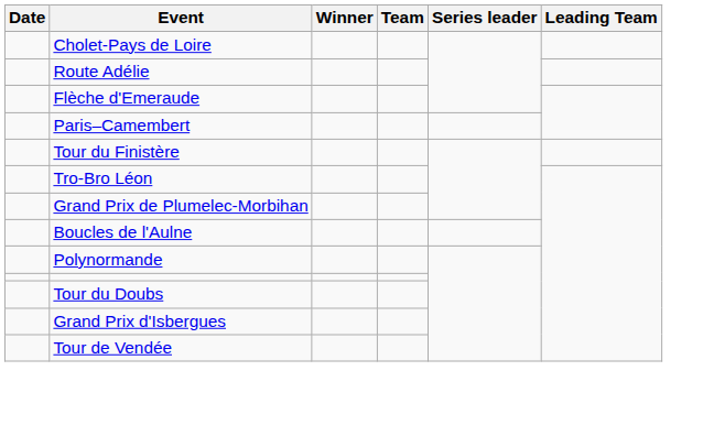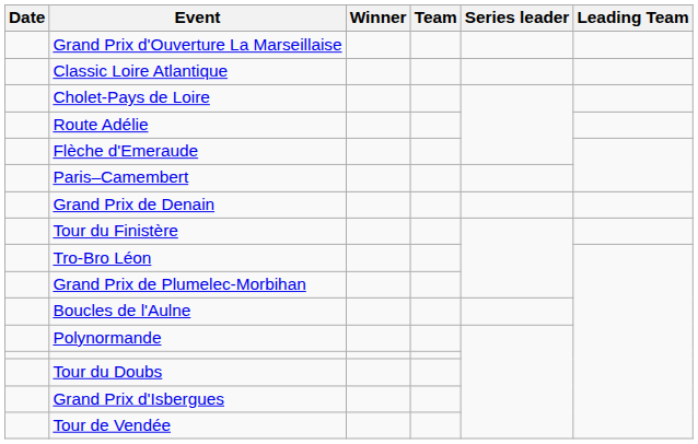 <table class="wikitable sortable">
 <tr>
 <th>Date</th>
 <th>Event</th>
 <th>Winner</th>
 <th>Team</th>
 <th class="unsortable">Series leader</th>
 <th class="unsortable">Leading Team</th>
+</tr>
+<tr>
+<td></td>
+<td><a href='#'>Grand Prix d'Ouverture La Marseillaise</a></td>
+<td></td>
+<td></td>
+<td></td>
+<td></td>
+</tr>
+<tr>
+<td></td>
+<td><a href='#'>Classic Loire Atlantique</a></td>
+<td></td>
+<td></td>
+<td></td>
+<td></td>
 </tr>
 <tr>
 <td></td>
 <td><a href='#'>Cholet-Pays de Loire</a></td>
 <td></td>
 <td></td>
 <td rowspan="3"></td>
 <td></td>
 </tr>
 <tr>
 <td></td>
 <td><a href='#'>Route Adélie</a></td>
 <td></td>
 <td></td>
 <td></td>
 </tr>
 <tr>
 <td></td>
 <td><a href='#'>Flèche d'Emeraude</a></td>
 <td></td>
 <td></td>
 <td rowspan="2"></td>
 </tr>
 <tr>
 <td></td>
 <td><a href='#'>Paris–Camembert</a></td>
+<td></td>
+<td></td>
+<td></td>
+</tr>
+<tr>
+<td></td>
+<td><a href='#'>Grand Prix de Denain</a></td>
+<td></td>
 <td></td>
 <td></td>
 <td></td>
 </tr>
 <tr>
 <td></td>
 <td><a href='#'>Tour du Finistère</a></td>
 <td></td>
 <td></td>
 <td rowspan="3"></td>
 <td></td>
 </tr>
 <tr>
 <td></td>
 <td><a href='#'>Tro-Bro Léon</a></td>
 <td></td>
 <td></td>
 <td rowspan="8"></td>
 </tr>
 <tr>
 <td></td>
 <td><a href='#'>Grand Prix de Plumelec-Morbihan</a></td>
 <td></td>
 <td></td>
 </tr>
 <tr>
 <td></td>
 <td><a href='#'>Boucles de l'Aulne</a></td>
 <td></td>
 <td></td>
 <td></td>
 </tr>
 <tr>
 <td></td>
 <td><a href='#'>Polynormande</a></td>
 <td></td>
 <td></td>
 <td rowspan="5"></td>
 </tr>
 <tr>
 <td></td>
 <td></td>
 <td></td>
 <td></td>
 </tr>
 <tr>
 <td></td>
 <td><a href='#'>Tour du Doubs</a></td>
 <td></td>
 <td></td>
 </tr>
 <tr>
 <td></td>
 <td><a href='#'>Grand Prix d'Isbergues</a></td>
 <td></td>
 <td></td>
 </tr>
 <tr>
 <td></td>
 <td><a href='#'>Tour de Vendée</a></td>
 <td></td>
 <td></td>
 </tr>
 </table>
